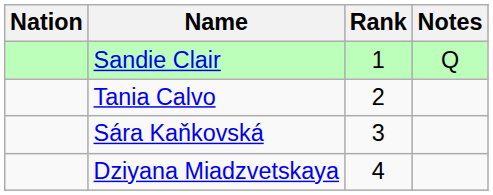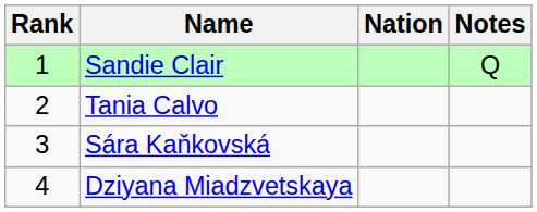 <table class="wikitable sortable" style="text-align:center">
 <tr>
+<th>Rank</th>
+<th>Name</th>
 <th>Nation</th>
-<th>Name</th>
-<th>Rank</th>
 <th>Notes</th>
 </tr>
 <tr bgcolor=bbffbb>
+<td>1</td>
+<td align=left><a href='#'>Sandie Clair</a></td>
 <td align=left></td>
-<td align=left><a href='#'>Sandie Clair</a></td>
-<td>1</td>
 <td>Q</td>
 </tr>
 <tr>
+<td>2</td>
+<td align=left><a href='#'>Tania Calvo</a></td>
 <td align=left></td>
-<td align=left><a href='#'>Tania Calvo</a></td>
-<td>2</td>
 <td></td>
 </tr>
 <tr>
+<td>3</td>
+<td align=left><a href='#'>Sára Kaňkovská</a></td>
 <td align=left></td>
-<td align=left><a href='#'>Sára Kaňkovská</a></td>
-<td>3</td>
 <td></td>
 </tr>
 <tr>
+<td>4</td>
+<td align=left><a href='#'>Dziyana Miadzvetskaya</a></td>
 <td align=left></td>
-<td align=left><a href='#'>Dziyana Miadzvetskaya</a></td>
-<td>4</td>
 <td></td>
 </tr>
 </table>
